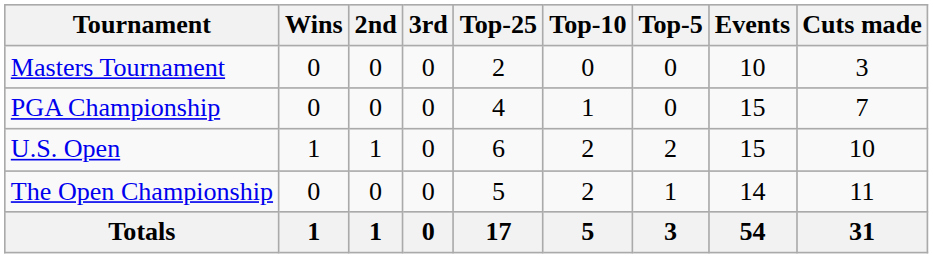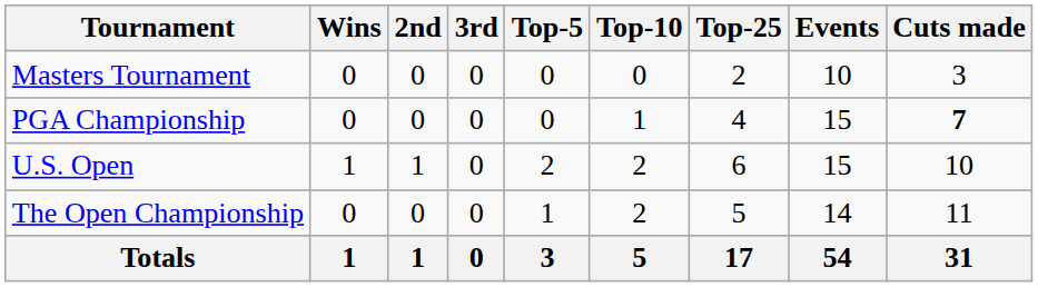 <table class=wikitable style=text-align:center>
 <tr>
 <th>Tournament</th>
 <th>Wins</th>
 <th>2nd</th>
 <th>3rd</th>
+<th>Top-5</th>
+<th>Top-10</th>
 <th>Top-25</th>
-<th>Top-10</th>
-<th>Top-5</th>
 <th>Events</th>
 <th>Cuts made</th>
 </tr>
 <tr>
 <td align=left><a href='#'>Masters Tournament</a></td>
 <td>0</td>
 <td>0</td>
 <td>0</td>
-<td>2</td>
 <td>0</td>
 <td>0</td>
+<td>2</td>
 <td>10</td>
 <td>3</td>
 </tr>
 <tr>
 <td align=left><a href='#'>PGA Championship</a></td>
 <td>0</td>
 <td>0</td>
 <td>0</td>
+<td>0</td>
+<td>1</td>
 <td>4</td>
-<td>1</td>
-<td>0</td>
 <td>15</td>
-<td>7</td>
+<td><strong>7</strong></td>
 </tr>
 <tr>
 <td align=left><a href='#'>U.S. Open</a></td>
 <td>1</td>
 <td>1</td>
 <td>0</td>
-<td>6</td>
 <td>2</td>
 <td>2</td>
+<td>6</td>
 <td>15</td>
 <td>10</td>
 </tr>
 <tr>
 <td align=left><a href='#'>The Open Championship</a></td>
 <td>0</td>
 <td>0</td>
 <td>0</td>
+<td>1</td>
+<td>2</td>
 <td>5</td>
-<td>2</td>
-<td>1</td>
 <td>14</td>
 <td>11</td>
 </tr>
 <tr>
 <th>Totals</th>
 <th>1</th>
 <th>1</th>
 <th>0</th>
+<th>3</th>
+<th>5</th>
 <th>17</th>
-<th>5</th>
-<th>3</th>
 <th>54</th>
 <th>31</th>
 </tr>
 </table>
